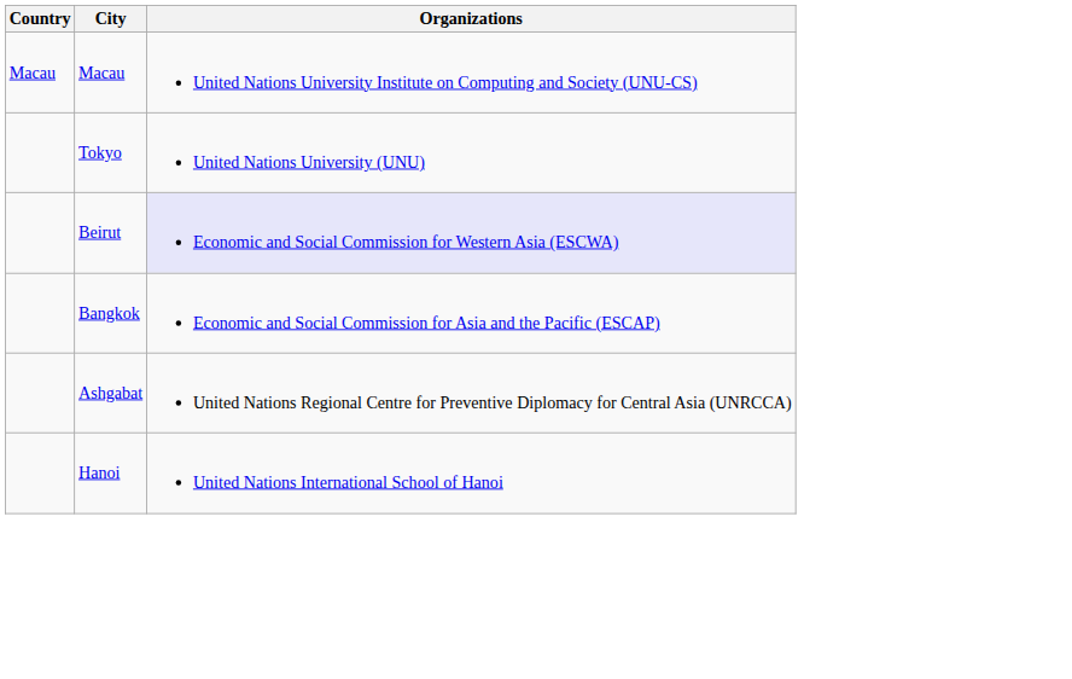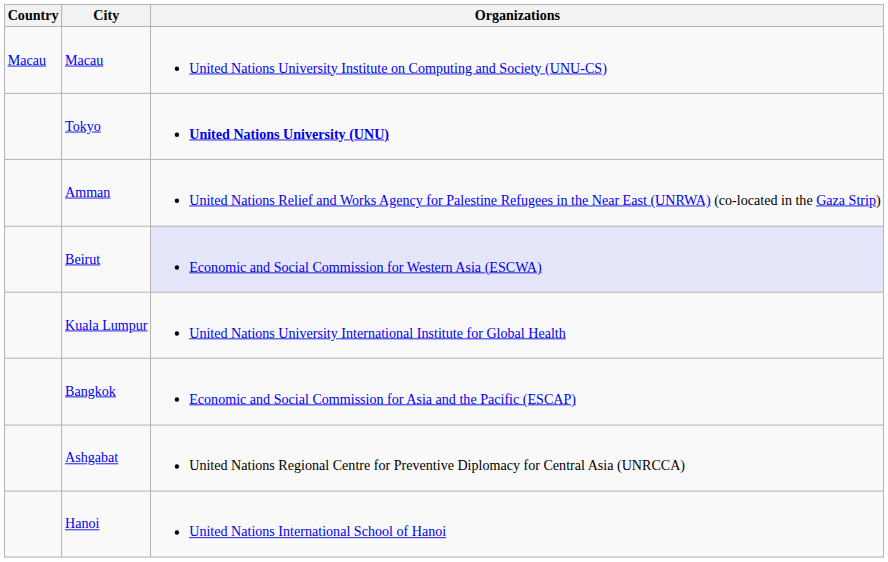 <table class="sortable wikitable">
 <tr>
 <th>Country</th>
 <th>City</th>
 <th class=unsortable>Organizations</th>
 </tr>
 <tr>
 <td> <a href='#'>Macau</a></td>
 <td><a href='#'>Macau</a></td>
 <td><br><ul><li><a href='#'>United Nations University Institute on Computing and Society (UNU-CS)</a></li></ul></td>
 </tr>
 <tr>
 <td></td>
 <td><a href='#'>Tokyo</a></td>
-<td><br><ul><li><a href='#'>United Nations University (UNU)</a></li></ul></td>
+<td><strong><br><ul><li><a href='#'>United Nations University (UNU)</a></li></ul></strong></td>
+</tr>
+<tr>
+<td></td>
+<td><a href='#'>Amman</a></td>
+<td><br><ul><li><a href='#'>United Nations Relief and Works Agency for Palestine Refugees in the Near East (UNRWA)</a> (co-located in the <a href='#'>Gaza Strip</a>)</li></ul></td>
 </tr>
 <tr>
 <td></td>
 <td><a href='#'>Beirut</a></td>
 <td style="background: lavender;"><br><ul><li><a href='#'>Economic and Social Commission for Western Asia (ESCWA)</a></li></ul></td>
+</tr>
+<tr>
+<td></td>
+<td><a href='#'>Kuala Lumpur</a></td>
+<td><br><ul><li><a href='#'>United Nations University International Institute for Global Health</a></li></ul></td>
 </tr>
 <tr>
 <td></td>
 <td><a href='#'>Bangkok</a></td>
 <td><br><ul><li><a href='#'>Economic and Social Commission for Asia and the Pacific (ESCAP)</a></li></ul></td>
 </tr>
 <tr>
 <td></td>
 <td><a href='#'>Ashgabat</a></td>
 <td><br><ul><li>United Nations Regional Centre for Preventive Diplomacy for Central Asia (UNRCCA)</li></ul></td>
 </tr>
 <tr>
 <td></td>
 <td><a href='#'>Hanoi</a></td>
 <td><br><ul><li><a href='#'>United Nations International School of Hanoi</a></li></ul></td>
 </tr>
 </table>
